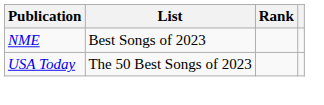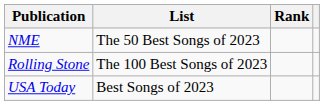 <table class="wikitable plainrowheaders sortable" style="margin-right: 0;">
 <tr>
 <th scope="col">Publication</th>
 <th scope="col">List</th>
 <th scope="col">Rank</th>
 <th scope="col" class="unsortable"></th>
 </tr>
 <tr>
 <td><em><a href='#'>NME</a></em></td>
-<td>Best Songs of 2023</td>
+<td>The 50 Best Songs of 2023</td>
 <td></td>
 <td style="text-align:center"></td>
 </tr>
 <tr>
+<td><em><a href='#'>Rolling Stone</a></em></td>
+<td>The 100 Best Songs of 2023</td>
+<td></td>
+<td></td>
+</tr>
+<tr>
 <td><em><a href='#'>USA Today</a></em></td>
-<td>The 50 Best Songs of 2023</td>
+<td>Best Songs of 2023</td>
 <td></td>
 <td></td>
 </tr>
 </table>
